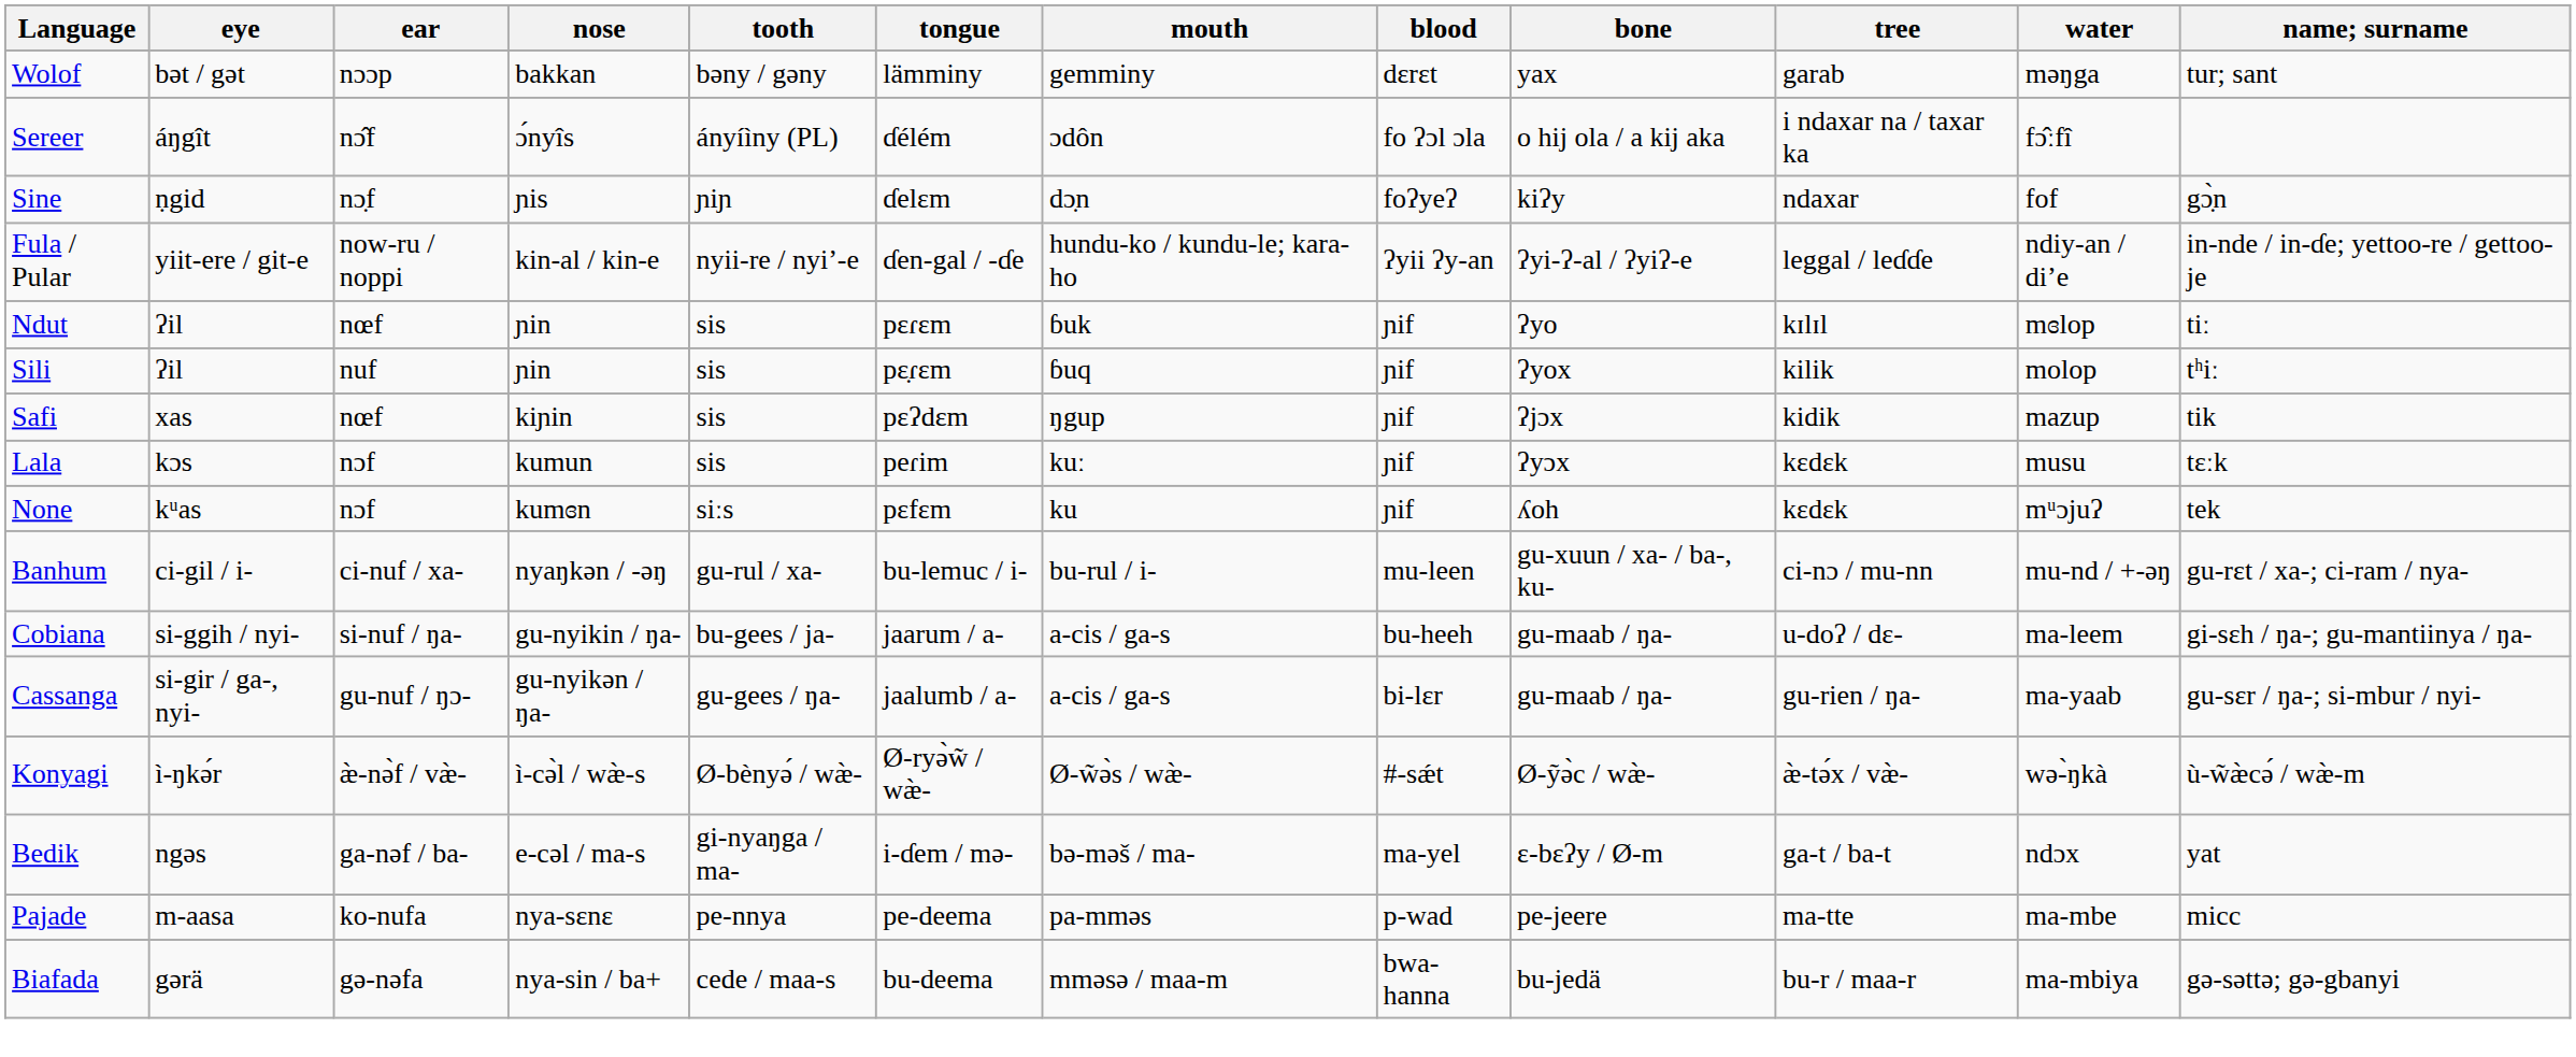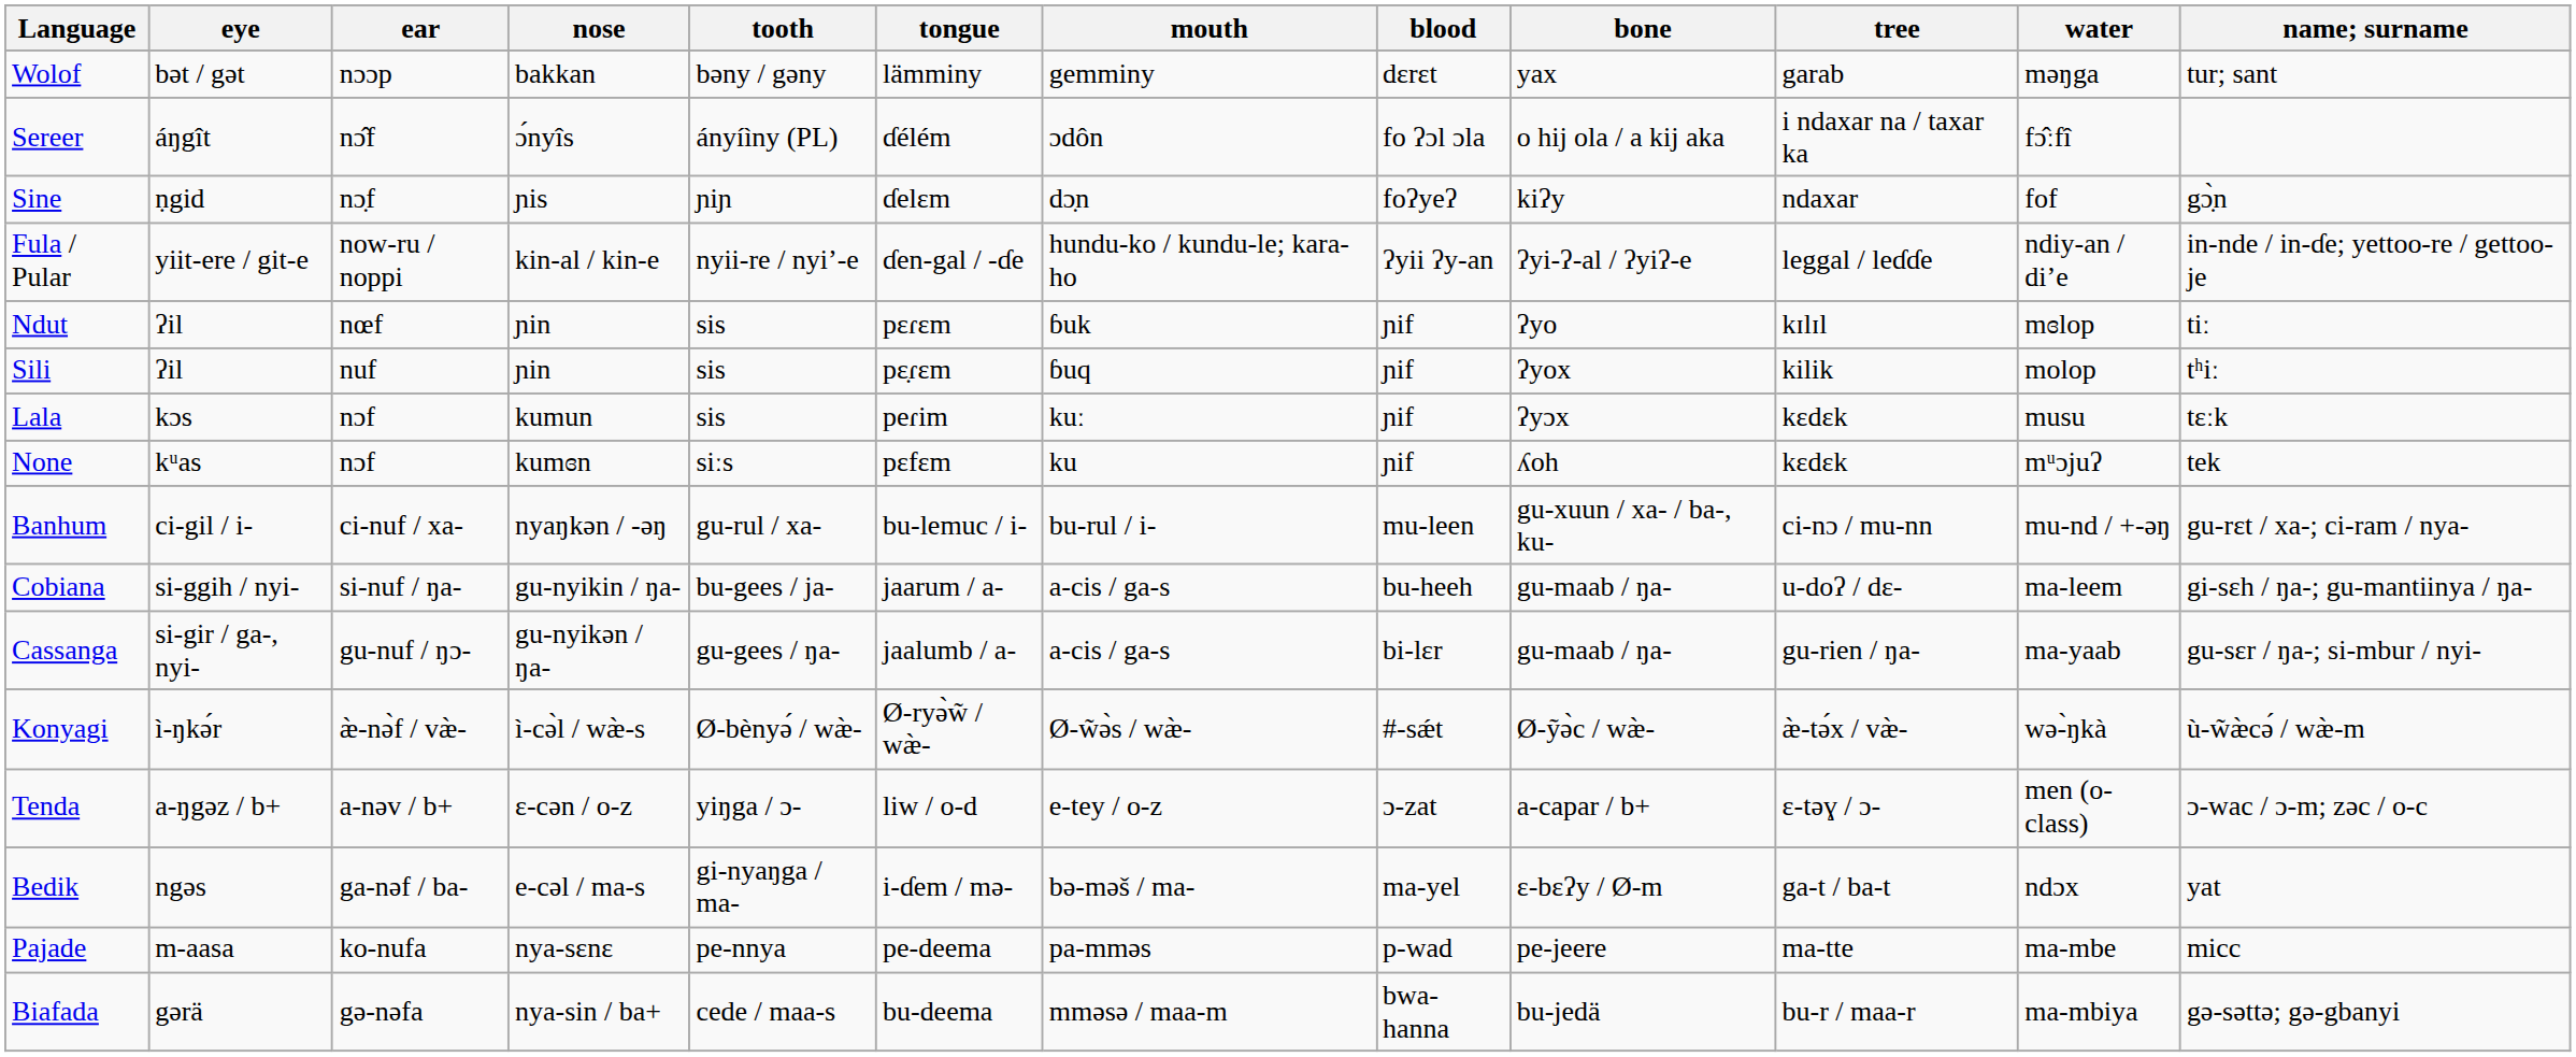 <table class="wikitable sortable"  style="font-size: 85%">
 <tr>
 <th>Language</th>
 <th>eye</th>
 <th>ear</th>
 <th>nose</th>
 <th>tooth</th>
 <th>tongue</th>
 <th>mouth</th>
 <th>blood</th>
 <th>bone</th>
 <th>tree</th>
 <th>water</th>
 <th>name; surname</th>
 </tr>
 <tr>
 <td><a href='#'>Wolof</a></td>
 <td>bət / gət</td>
 <td>nɔɔp</td>
 <td>bakkan</td>
 <td>bəny / gəny</td>
 <td>lämminy</td>
 <td>gemminy</td>
 <td>dɛrɛt</td>
 <td>yax</td>
 <td>garab</td>
 <td>məŋga</td>
 <td>tur; sant</td>
 </tr>
 <tr>
 <td><a href='#'>Sereer</a></td>
 <td>áŋgît</td>
 <td>nɔ̂f</td>
 <td>ɔ́nyîs</td>
 <td>ányíìny (PL)</td>
 <td>ɗélém</td>
 <td>ɔdôn</td>
 <td>fo ʔɔl ɔla</td>
 <td>o hij ola / a kij aka</td>
 <td>i ndaxar na / taxar ka</td>
 <td>fɔ̂ːfî</td>
 <td></td>
 </tr>
 <tr>
 <td><a href='#'>Sine</a></td>
 <td>ṇgid</td>
 <td>nɔ̣f</td>
 <td>ɲis</td>
 <td>ɲiɲ</td>
 <td>ɗelɛm</td>
 <td>dɔ̣n</td>
 <td>foʔyeʔ</td>
 <td>kiʔy</td>
 <td>ndaxar</td>
 <td>fof</td>
 <td>gɔ̣̀n</td>
 </tr>
 <tr>
 <td><a href='#'>Fula</a> / Pular</td>
 <td>yiit-ere / git-e</td>
 <td>now-ru / noppi</td>
 <td>kin-al / kin-e</td>
 <td>nyii-re / nyi’-e</td>
 <td>ɗen-gal / -ɗe</td>
 <td>hundu-ko / kundu-le; kara-ho</td>
 <td>ʔyii ʔy-an</td>
 <td>ʔyi-ʔ-al / ʔyiʔ-e</td>
 <td>leggal / leɗɗe</td>
 <td>ndiy-an / di’e</td>
 <td>in-nde / in-ɗe; yettoo-re / gettoo-je</td>
 </tr>
 <tr>
 <td><a href='#'>Ndut</a></td>
 <td>ʔil</td>
 <td>nœf</td>
 <td>ɲin</td>
 <td>sis</td>
 <td>pɛɾɛm</td>
 <td>ɓuk</td>
 <td>ɲif</td>
 <td>ʔyo</td>
 <td>kɪlɪl</td>
 <td>mɞlop</td>
 <td>tiː</td>
 </tr>
 <tr>
 <td><a href='#'>Sili</a></td>
 <td>ʔil</td>
 <td>nuf</td>
 <td>ɲin</td>
 <td>sis</td>
 <td>pɛ̣ɾɛm</td>
 <td>ɓuq</td>
 <td>ɲif</td>
 <td>ʔyox</td>
 <td>kilik</td>
 <td>molop</td>
 <td>tʰiː</td>
 </tr>
 <tr>
-<td><a href='#'>Safi</a></td>
-<td>xas</td>
-<td>nœf</td>
-<td>kiɲin</td>
-<td>sis</td>
-<td>pɛʔdɛm</td>
-<td>ŋgup</td>
-<td>ɲif</td>
-<td>ʔjɔx</td>
-<td>kidik</td>
-<td>mazup</td>
-<td>tik</td>
-</tr>
-<tr>
 <td><a href='#'>Lala</a></td>
 <td>kɔs</td>
 <td>nɔf</td>
 <td>kumun</td>
 <td>sis</td>
 <td>peɾim</td>
 <td>kuː</td>
 <td>ɲif</td>
 <td>ʔyɔx</td>
 <td>kɛdɛk</td>
 <td>musu</td>
 <td>tɛːk</td>
 </tr>
 <tr>
 <td><a href='#'>None</a></td>
 <td>kᵘas</td>
 <td>nɔf</td>
 <td>kumɞn</td>
 <td>siːs</td>
 <td>pɛfɛm</td>
 <td>ku</td>
 <td>ɲif</td>
 <td>ʎoh</td>
 <td>kɛdɛk</td>
 <td>mᵘɔjuʔ</td>
 <td>tek</td>
 </tr>
 <tr>
 <td><a href='#'>Banhum</a></td>
 <td>ci-gil / i-</td>
 <td>ci-nuf / xa-</td>
 <td>nyaŋkən / -əŋ</td>
 <td>gu-rul / xa-</td>
 <td>bu-lemuc / i-</td>
 <td>bu-rul / i-</td>
 <td>mu-leen</td>
 <td>gu-xuun / xa- / ba-, ku-</td>
 <td>ci-nɔ / mu-nn</td>
 <td>mu-nd / +-əŋ</td>
 <td>gu-rɛt / xa-; ci-ram / nya-</td>
 </tr>
 <tr>
 <td><a href='#'>Cobiana</a></td>
 <td>si-ggih / nyi-</td>
 <td>si-nuf / ŋa-</td>
 <td>gu-nyikin / ŋa-</td>
 <td>bu-gees / ja-</td>
 <td>jaarum / a-</td>
 <td>a-cis / ga-s</td>
 <td>bu-heeh</td>
 <td>gu-maab / ŋa-</td>
 <td>u-doʔ / dɛ-</td>
 <td>ma-leem</td>
 <td>gi-sɛh / ŋa-; gu-mantiinya / ŋa-</td>
 </tr>
 <tr>
 <td><a href='#'>Cassanga</a></td>
 <td>si-gir / ga-, nyi-</td>
 <td>gu-nuf / ŋɔ-</td>
 <td>gu-nyikən / ŋa-</td>
 <td>gu-gees / ŋa-</td>
 <td>jaalumb / a-</td>
 <td>a-cis / ga-s</td>
 <td>bi-lɛr</td>
 <td>gu-maab / ŋa-</td>
 <td>gu-rien / ŋa-</td>
 <td>ma-yaab</td>
 <td>gu-sɛr / ŋa-; si-mbur / nyi-</td>
 </tr>
 <tr>
 <td><a href='#'>Konyagi</a></td>
 <td>ì-ŋkə́r</td>
 <td>æ̀-nə̀f / væ̀-</td>
 <td>ì-cə̀l / wæ̀-s</td>
 <td>Ø-bènyə́ / wæ̀-</td>
 <td>Ø-ryə̀w̃ / wæ̀-</td>
 <td>Ø-w̃ə̀s / wæ̀-</td>
 <td>#-sǽt</td>
 <td>Ø-ỹə̀c / wæ̀-</td>
 <td>æ̀-tə́x / væ̀-</td>
 <td>wə-̀ŋkà</td>
 <td>ù-w̃æ̀cə́ / wæ̀-m</td>
 </tr>
 <tr>
+<td><a href='#'>Tenda</a></td>
+<td>a-ŋgəz / b+</td>
+<td>a-nəv / b+</td>
+<td>ɛ-cən / o-z</td>
+<td>yiŋga / ɔ-</td>
+<td>liw / o-d</td>
+<td>e-tey / o-z</td>
+<td>ɔ-zat</td>
+<td>a-capar / b+</td>
+<td>ɛ-təɣ / ɔ-</td>
+<td>men (o-class)</td>
+<td>ɔ-wac / ɔ-m; zəc / o-c</td>
+</tr>
+<tr>
 <td><a href='#'>Bedik</a></td>
 <td>ngəs</td>
 <td>ga-nəf / ba-</td>
 <td>e-cəl / ma-s</td>
 <td>gi-nyaŋga / ma-</td>
 <td>i-ɗem / mə-</td>
 <td>bə-məš / ma-</td>
 <td>ma-yel</td>
 <td>ɛ-bɛʔy / Ø-m</td>
 <td>ga-t / ba-t</td>
 <td>ndɔx</td>
 <td>yat</td>
 </tr>
 <tr>
 <td><a href='#'>Pajade</a></td>
 <td>m-aasa</td>
 <td>ko-nufa</td>
 <td>nya-sɛnɛ</td>
 <td>pe-nnya</td>
 <td>pe-deema</td>
 <td>pa-mməs</td>
 <td>p-wad</td>
 <td>pe-jeere</td>
 <td>ma-tte</td>
 <td>ma-mbe</td>
 <td>micc</td>
 </tr>
 <tr>
 <td><a href='#'>Biafada</a></td>
 <td>gərä</td>
 <td>gə-nəfa</td>
 <td>nya-sin / ba+</td>
 <td>cede / maa-s</td>
 <td>bu-deema</td>
 <td>mməsə / maa-m</td>
 <td>bwa-hanna</td>
 <td>bu-jedä</td>
 <td>bu-r / maa-r</td>
 <td>ma-mbiya</td>
 <td>gə-səttə; gə-gbanyi</td>
 </tr>
 </table>
